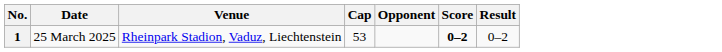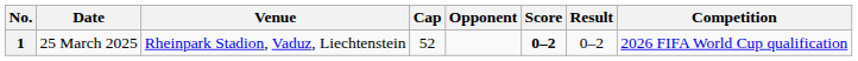 <table class="wikitable sortable plainrowheaders">
 <tr>
 <th scope="col">No.</th>
 <th scope="col">Date</th>
 <th scope="col">Venue</th>
 <th scope="col">Cap</th>
 <th scope="col">Opponent</th>
 <th scope="col">Score</th>
 <th scope="col">Result</th>
+<th scope="col">Competition</th>
 </tr>
 <tr>
 <th scope="row" style="text-align:center">1</th>
 <td>25 March 2025</td>
 <td><a href='#'>Rheinpark Stadion</a>, <a href='#'>Vaduz</a>, Liechtenstein</td>
-<td align="center">53</td>
+<td align="center">52</td>
 <td></td>
 <td align="center"><strong>0–2</strong></td>
 <td align="center">0–2</td>
+<td><a href='#'>2026 FIFA World Cup qualification</a></td>
 </tr>
 </table>
